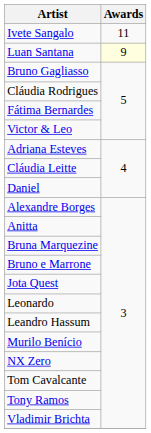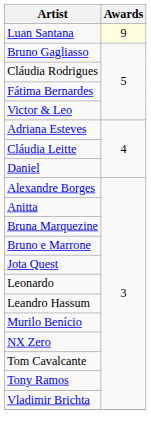 <table class="wikitable">
 <tr>
 <th>Artist</th>
 <th>Awards</th>
-</tr>
-<tr>
-<td><a href='#'>Ivete Sangalo</a></td>
-<td align="center" rowspan="1">11</td>
 </tr>
 <tr>
 <td><a href='#'>Luan Santana</a></td>
 <td align="center" rowspan="1" style="background: lightyellow;">9</td>
 </tr>
 <tr>
 <td><a href='#'>Bruno Gagliasso</a></td>
 <td align="center" rowspan="4">5</td>
 </tr>
 <tr>
 <td>Cláudia Rodrigues</td>
 </tr>
 <tr>
 <td><a href='#'>Fátima Bernardes</a></td>
 </tr>
 <tr>
 <td><a href='#'>Victor & Leo</a></td>
 </tr>
 <tr>
 <td><a href='#'>Adriana Esteves</a></td>
 <td align="center" rowspan="3">4</td>
 </tr>
 <tr>
 <td><a href='#'>Cláudia Leitte</a></td>
 </tr>
 <tr>
 <td><a href='#'>Daniel</a></td>
 </tr>
 <tr>
 <td><a href='#'>Alexandre Borges</a></td>
 <td align="center" rowspan="12">3</td>
 </tr>
 <tr>
 <td><a href='#'>Anitta</a></td>
 </tr>
 <tr>
 <td><a href='#'>Bruna Marquezine</a></td>
 </tr>
 <tr>
 <td><a href='#'>Bruno e Marrone</a></td>
 </tr>
 <tr>
 <td><a href='#'>Jota Quest</a></td>
 </tr>
 <tr>
 <td>Leonardo</td>
 </tr>
 <tr>
 <td>Leandro Hassum</td>
 </tr>
 <tr>
 <td><a href='#'>Murilo Benício</a></td>
 </tr>
 <tr>
 <td><a href='#'>NX Zero</a></td>
 </tr>
 <tr>
 <td>Tom Cavalcante</td>
 </tr>
 <tr>
 <td><a href='#'>Tony Ramos</a></td>
 </tr>
 <tr>
 <td><a href='#'>Vladimir Brichta</a></td>
 </tr>
 <tr>
 </tr>
 </table>
